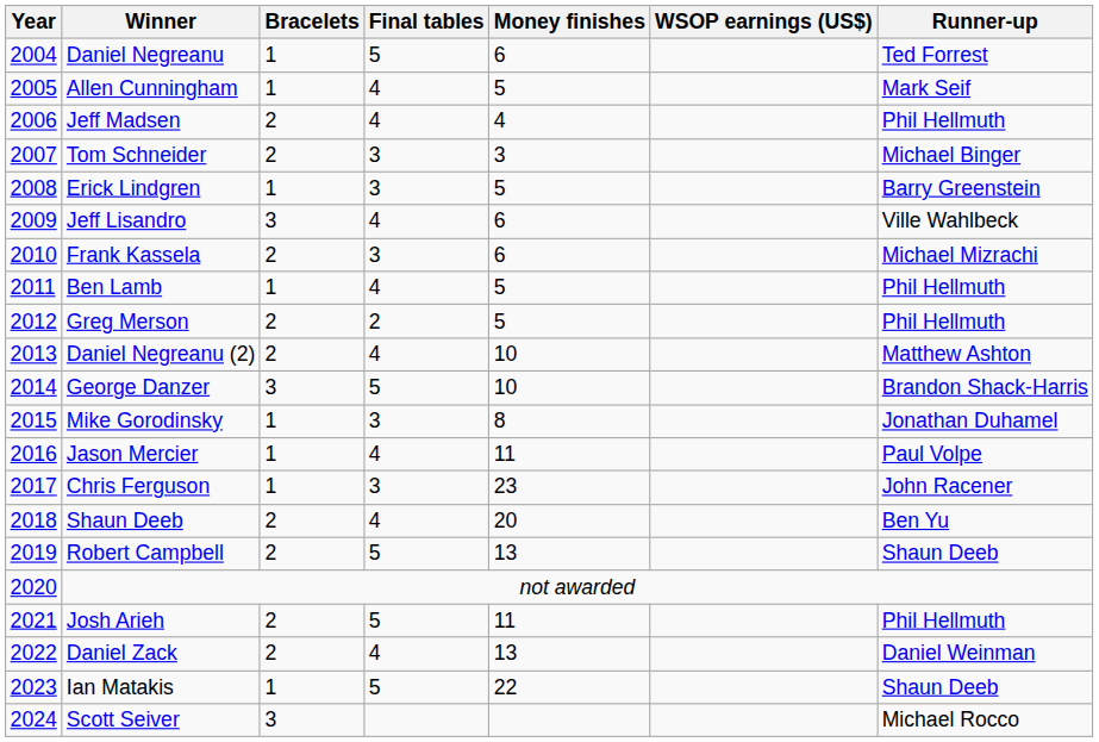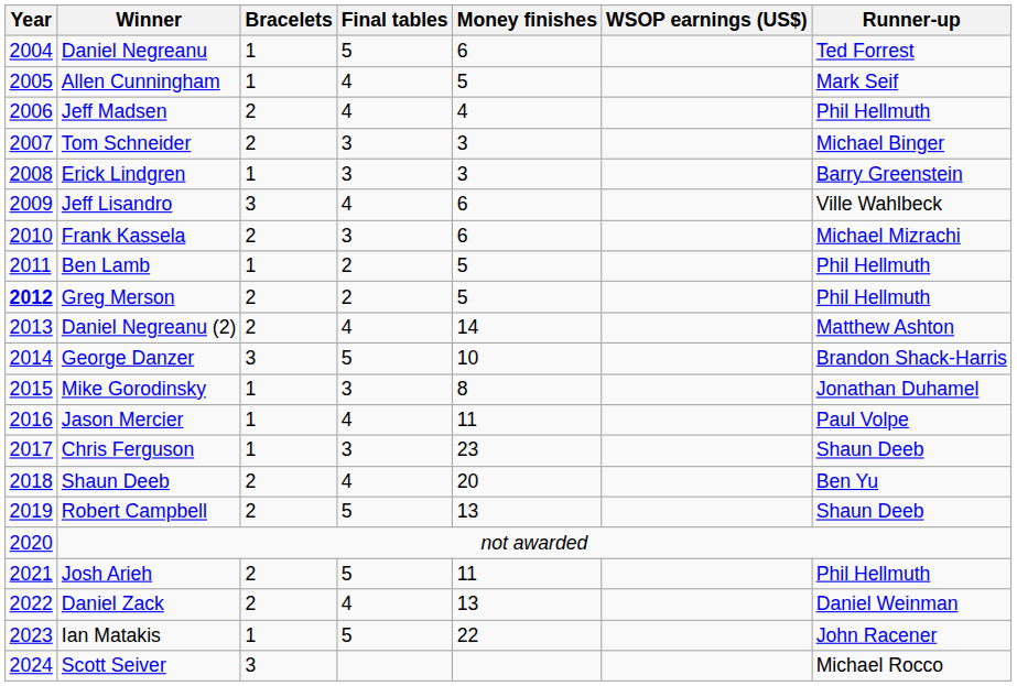 <table class="wikitable sortable">
 <tr>
 <th>Year</th>
 <th>Winner</th>
 <th>Bracelets</th>
 <th>Final tables</th>
 <th>Money finishes</th>
 <th>WSOP earnings (US$)</th>
 <th>Runner-up</th>
 </tr>
 <tr>
 <td><a href='#'>2004</a></td>
 <td> <a href='#'>Daniel Negreanu</a></td>
 <td>1</td>
 <td>5</td>
 <td>6</td>
 <td></td>
 <td> <a href='#'>Ted Forrest</a></td>
 </tr>
 <tr>
 <td><a href='#'>2005</a></td>
 <td> <a href='#'>Allen Cunningham</a></td>
 <td>1</td>
 <td>4</td>
 <td>5</td>
 <td></td>
 <td> <a href='#'>Mark Seif</a></td>
 </tr>
 <tr>
 <td><a href='#'>2006</a></td>
 <td> <a href='#'>Jeff Madsen</a></td>
 <td>2</td>
 <td>4</td>
 <td>4</td>
 <td></td>
 <td> <a href='#'>Phil Hellmuth</a></td>
 </tr>
 <tr>
 <td><a href='#'>2007</a></td>
 <td> <a href='#'>Tom Schneider</a></td>
 <td>2</td>
 <td>3</td>
 <td>3</td>
 <td></td>
 <td> <a href='#'>Michael Binger</a></td>
 </tr>
 <tr>
 <td><a href='#'>2008</a></td>
 <td> <a href='#'>Erick Lindgren</a></td>
 <td>1</td>
 <td>3</td>
-<td>5</td>
+<td>3</td>
 <td></td>
 <td> <a href='#'>Barry Greenstein</a></td>
 </tr>
 <tr>
 <td><a href='#'>2009</a></td>
 <td> <a href='#'>Jeff Lisandro</a></td>
 <td>3</td>
 <td>4</td>
 <td>6</td>
 <td></td>
 <td> Ville Wahlbeck</td>
 </tr>
 <tr>
 <td><a href='#'>2010</a></td>
 <td> <a href='#'>Frank Kassela</a></td>
 <td>2</td>
 <td>3</td>
 <td>6</td>
 <td></td>
 <td> <a href='#'>Michael Mizrachi</a></td>
 </tr>
 <tr>
 <td><a href='#'>2011</a></td>
 <td> <a href='#'>Ben Lamb</a></td>
 <td>1</td>
-<td>4</td>
+<td>2</td>
 <td>5</td>
 <td></td>
 <td> <a href='#'>Phil Hellmuth</a></td>
 </tr>
 <tr>
-<td><a href='#'>2012</a></td>
+<td><strong><a href='#'>2012</a></strong></td>
 <td> <a href='#'>Greg Merson</a></td>
 <td>2</td>
 <td>2</td>
 <td>5</td>
 <td></td>
 <td> <a href='#'>Phil Hellmuth</a></td>
 </tr>
 <tr>
 <td><a href='#'>2013</a></td>
 <td> <a href='#'>Daniel Negreanu</a> (2)</td>
 <td>2</td>
 <td>4</td>
-<td>10</td>
+<td>14</td>
 <td></td>
 <td> <a href='#'>Matthew Ashton</a></td>
 </tr>
 <tr>
 <td><a href='#'>2014</a></td>
 <td> <a href='#'>George Danzer</a></td>
 <td>3</td>
 <td>5</td>
 <td>10</td>
 <td></td>
 <td> <a href='#'>Brandon Shack-Harris</a></td>
 </tr>
 <tr>
 <td><a href='#'>2015</a></td>
 <td> <a href='#'>Mike Gorodinsky</a></td>
 <td>1</td>
 <td>3</td>
 <td>8</td>
 <td></td>
 <td> <a href='#'>Jonathan Duhamel</a></td>
 </tr>
 <tr>
 <td><a href='#'>2016</a></td>
 <td> <a href='#'>Jason Mercier</a></td>
 <td>1</td>
 <td>4</td>
 <td>11</td>
 <td></td>
 <td> <a href='#'>Paul Volpe</a></td>
 </tr>
 <tr>
 <td><a href='#'>2017</a></td>
 <td> <a href='#'>Chris Ferguson</a></td>
 <td>1</td>
 <td>3</td>
 <td>23</td>
 <td></td>
-<td> <a href='#'>John Racener</a></td>
+<td> <a href='#'>Shaun Deeb</a></td>
 </tr>
 <tr>
 <td><a href='#'>2018</a></td>
 <td> <a href='#'>Shaun Deeb</a></td>
 <td>2</td>
 <td>4</td>
 <td>20</td>
 <td></td>
 <td> <a href='#'>Ben Yu</a></td>
 </tr>
 <tr>
 <td><a href='#'>2019</a></td>
 <td> <a href='#'>Robert Campbell</a></td>
 <td>2</td>
 <td>5</td>
 <td>13</td>
 <td></td>
 <td> <a href='#'>Shaun Deeb</a></td>
 </tr>
 <tr>
 <td><a href='#'>2020</a></td>
 <td colspan=6 align=center><em>not awarded</em></td>
 </tr>
 <tr>
 <td><a href='#'>2021</a></td>
 <td> <a href='#'>Josh Arieh</a></td>
 <td>2</td>
 <td>5</td>
 <td>11</td>
 <td></td>
 <td> <a href='#'>Phil Hellmuth</a></td>
 </tr>
 <tr>
 <td><a href='#'>2022</a></td>
 <td> <a href='#'>Daniel Zack</a></td>
 <td>2</td>
 <td>4</td>
 <td>13</td>
 <td></td>
 <td> <a href='#'>Daniel Weinman</a></td>
 </tr>
 <tr>
 <td><a href='#'>2023</a></td>
 <td> Ian Matakis</td>
 <td>1</td>
 <td>5</td>
 <td>22</td>
 <td></td>
-<td> <a href='#'>Shaun Deeb</a></td>
+<td> <a href='#'>John Racener</a></td>
 </tr>
 <tr>
 <td><a href='#'>2024</a></td>
 <td> <a href='#'>Scott Seiver</a></td>
 <td>3</td>
 <td></td>
 <td></td>
 <td></td>
 <td> Michael Rocco</td>
 </tr>
 </table>
